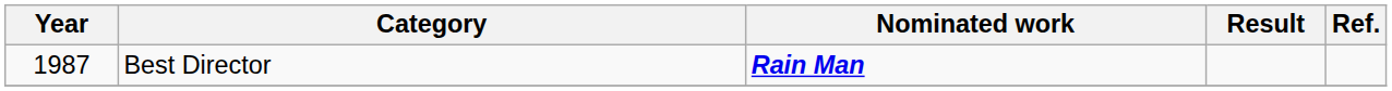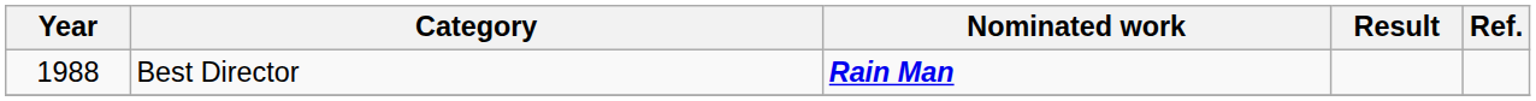 <table class=wikitable>
 <tr>
 <th scope="col" style="width:5em;">Year</th>
 <th scope="col" style="width:36em;">Category</th>
 <th scope="col" style="width:25em;">Nominated work</th>
 <th scope="col" style="width:5em;">Result</th>
 <th>Ref.</th>
 </tr>
 <tr>
-<td style="text-align:center;">1987</td>
+<td style="text-align:center;">1988</td>
 <td>Best Director</td>
 <td><strong><em><a href='#'>Rain Man</a></em></strong></td>
 <td></td>
 <td style="text-align:center;"></td>
 </tr>
 <tr>
 </tr>
 </table>
